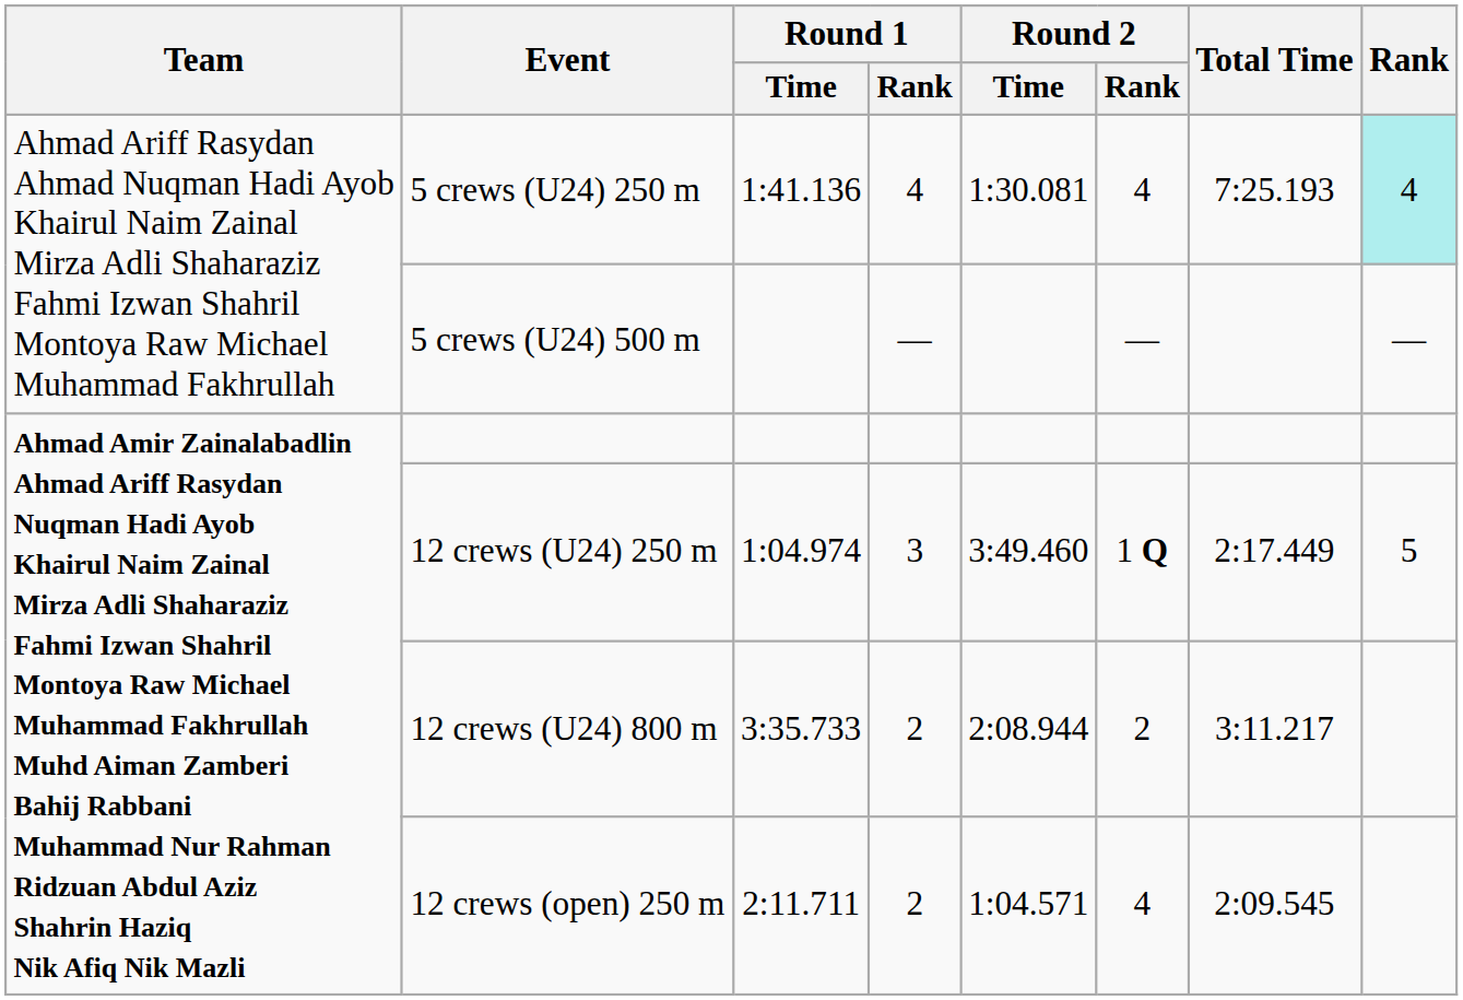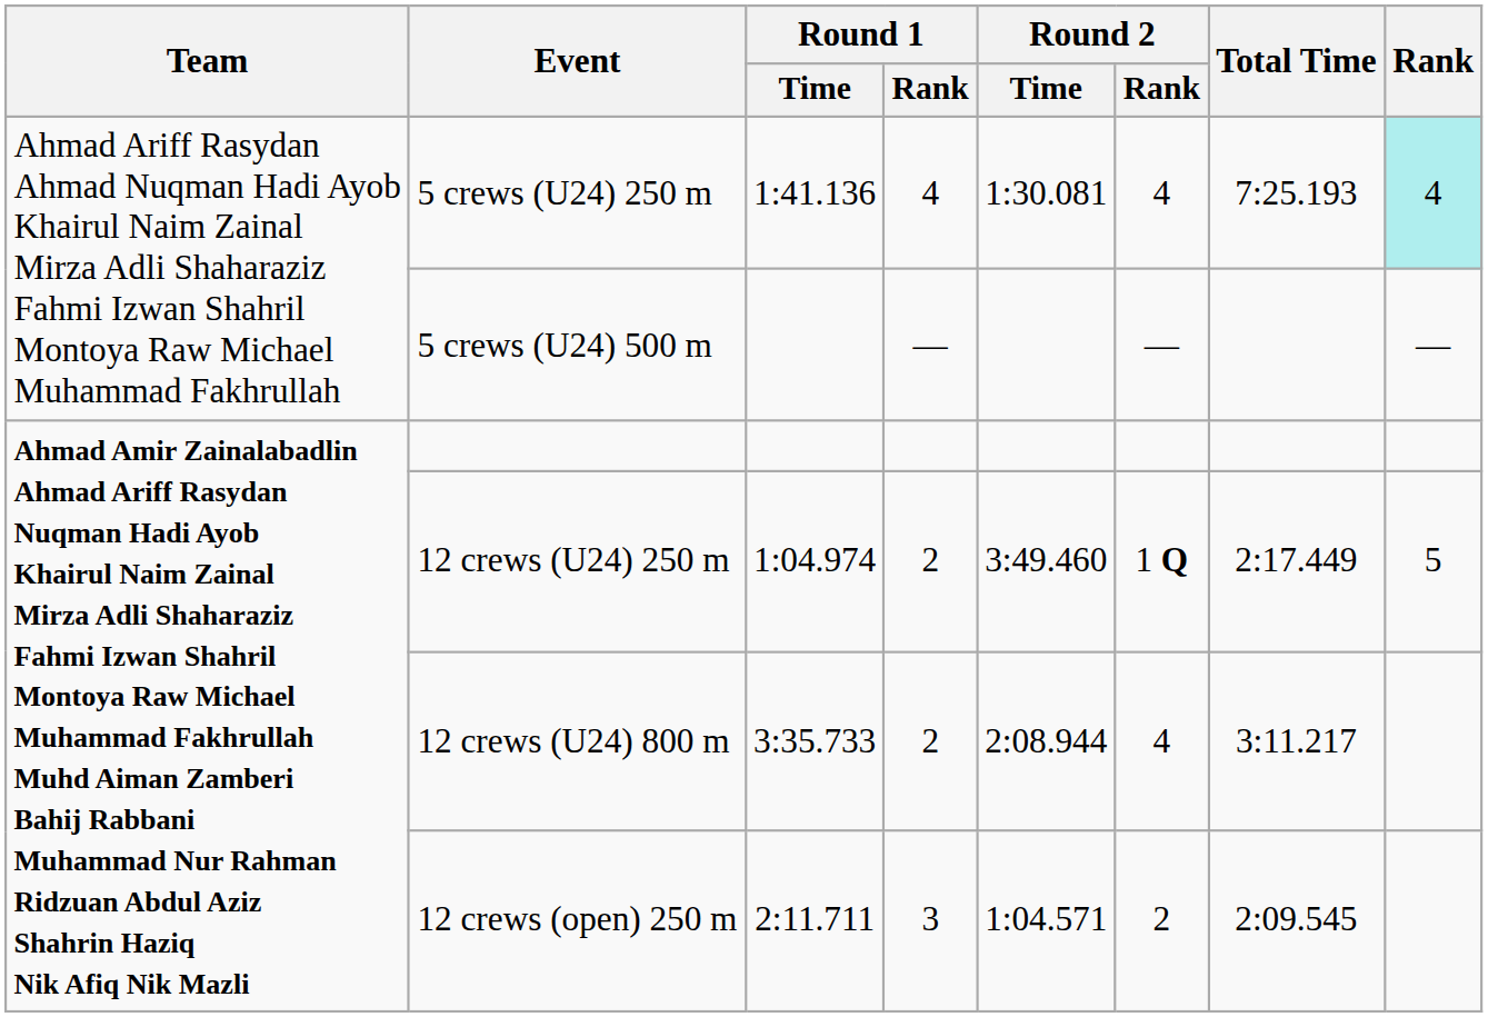 <table class="wikitable" style="font-size:90%">
 <tr>
 <th rowspan=2>Team</th>
 <th rowspan=2>Event</th>
 <th colspan=2>Round 1</th>
 <th colspan=2>Round 2</th>
 <th rowspan=2>Total Time</th>
 <th rowspan=2>Rank</th>
 </tr>
 <tr style="font-size:95%">
 <th>Time</th>
 <th>Rank</th>
 <th>Time</th>
 <th>Rank</th>
 </tr>
 <tr align=center>
 <td rowspan=2 align=left>Ahmad Ariff Rasydan<br>Ahmad Nuqman Hadi Ayob<br>Khairul Naim Zainal<br>Mirza Adli Shaharaziz<br>Fahmi Izwan Shahril<br>Montoya Raw Michael<br>Muhammad Fakhrullah</td>
 <td align=left>5 crews (U24) 250 m</td>
 <td>1:41.136</td>
 <td>4</td>
 <td>1:30.081</td>
 <td>4</td>
 <td>7:25.193</td>
 <td style="background: paleturquoise;">4</td>
 </tr>
 <tr align=center>
 <td align=left>5 crews (U24) 500 m</td>
 <td></td>
 <td>—</td>
 <td></td>
 <td>—</td>
 <td></td>
 <td>—</td>
 </tr>
 <tr>
 <td rowspan="4"><small><strong>Ahmad Amir Zainalabadlin<br>Ahmad Ariff Rasydan<br>Nuqman Hadi Ayob<br>Khairul Naim Zainal<br>Mirza Adli Shaharaziz<br>Fahmi Izwan Shahril<br>Montoya Raw Michael<br>Muhammad Fakhrullah<br>Muhd Aiman Zamberi<br>Bahij Rabbani<br>Muhammad Nur Rahman<br>Ridzuan Abdul Aziz<br>Shahrin Haziq<br>Nik Afiq Nik Mazli</strong></small></td>
 <td></td>
 <td></td>
 <td></td>
 <td></td>
 <td></td>
 <td></td>
 <td></td>
 </tr>
 <tr align="center">
 <td align="left">12 crews (U24) 250 m</td>
 <td>1:04.974</td>
-<td>3</td>
+<td>2</td>
 <td>3:49.460</td>
 <td>1 <strong>Q</strong></td>
 <td>2:17.449</td>
 <td>5</td>
 </tr>
 <tr align="center">
 <td align="left">12 crews (U24) 800 m</td>
 <td>3:35.733</td>
 <td>2</td>
 <td>2:08.944</td>
-<td>2</td>
+<td>4</td>
 <td>3:11.217</td>
 <td></td>
 </tr>
 <tr align=center>
 <td align=left>12 crews (open) 250 m</td>
 <td>2:11.711</td>
+<td>3</td>
+<td>1:04.571</td>
 <td>2</td>
-<td>1:04.571</td>
-<td>4</td>
 <td>2:09.545</td>
 <td></td>
 </tr>
 </table>
